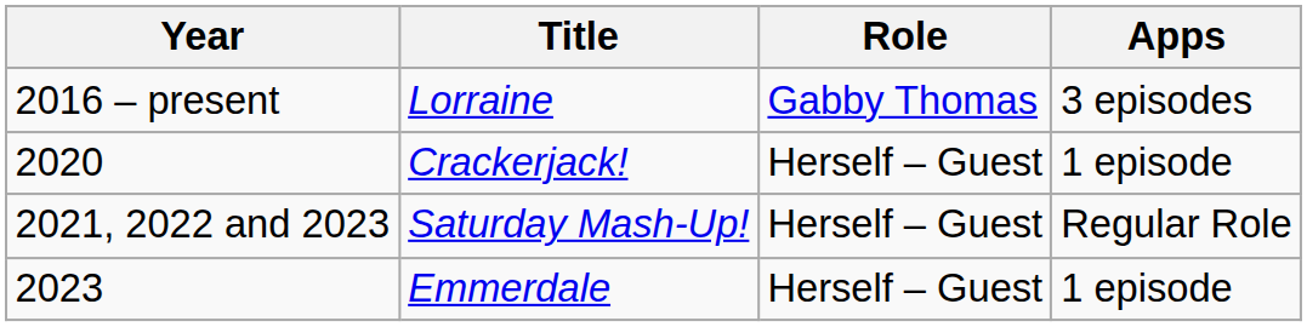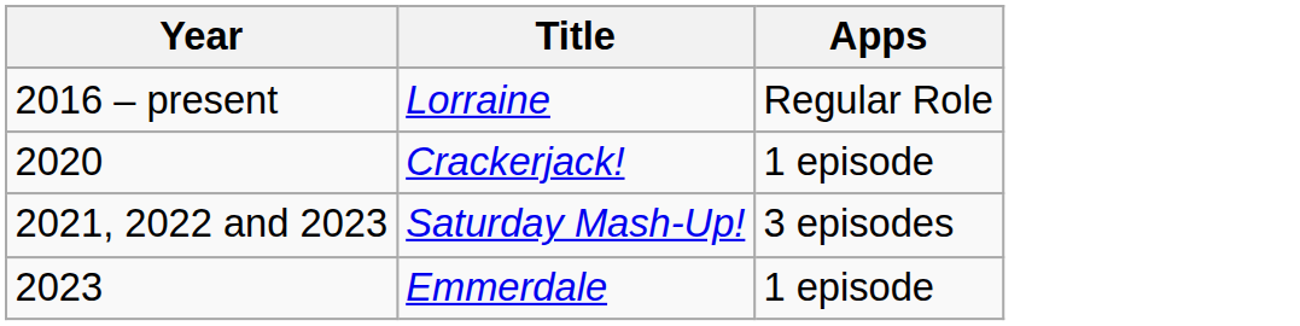 <table class="wikitable">
 <tr>
 <th>Year</th>
 <th>Title</th>
-<th>Role</th>
 <th>Apps</th>
 </tr>
 <tr>
 <td>2016 – present</td>
 <td><em><a href='#'>Lorraine</a></em></td>
-<td><a href='#'>Gabby Thomas</a></td>
-<td>3 episodes</td>
+<td>Regular Role</td>
 </tr>
 <tr>
 <td>2020</td>
 <td><em><a href='#'>Crackerjack!</a></em></td>
-<td>Herself – Guest</td>
 <td>1 episode</td>
 </tr>
 <tr>
 <td>2021, 2022 and 2023</td>
 <td><em><a href='#'>Saturday Mash-Up!</a></em></td>
-<td>Herself – Guest</td>
-<td>Regular Role</td>
+<td>3 episodes</td>
 </tr>
 <tr>
 <td>2023</td>
 <td><em><a href='#'>Emmerdale</a></em></td>
-<td>Herself – Guest</td>
 <td>1 episode</td>
 </tr>
 </table>
